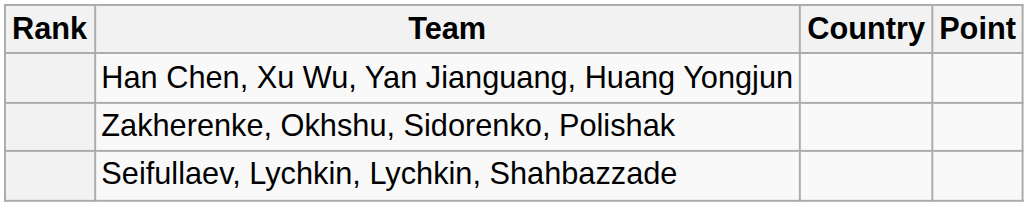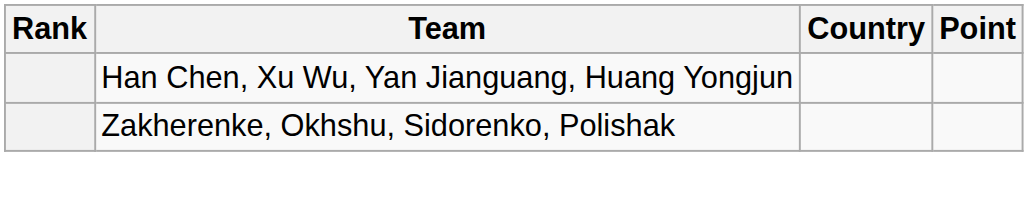 <table class="wikitable sortable">
 <tr>
 <th>Rank</th>
 <th>Team</th>
 <th>Country</th>
 <th>Point</th>
 </tr>
 <tr>
 <th></th>
 <td>Han Chen, Xu Wu, Yan Jianguang, Huang Yongjun</td>
 <td></td>
 <td></td>
 </tr>
 <tr>
 <th></th>
 <td>Zakherenke, Okhshu, Sidorenko, Polishak</td>
 <td></td>
 <td></td>
 </tr>
-<tr>
-<th></th>
-<td>Seifullaev, Lychkin, Lychkin, Shahbazzade</td>
-<td></td>
-<td></td>
-</tr>
 </table>
